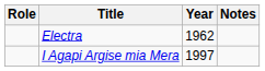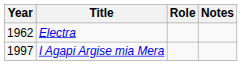 <table class="wikitable sortable">
 <tr>
+<th>Year</th>
+<th>Title</th>
 <th>Role</th>
-<th>Title</th>
-<th>Year</th>
 <th class="unsortable">Notes</th>
 </tr>
 <tr>
+<td>1962</td>
+<td><em><a href='#'>Electra</a></em></td>
 <td></td>
-<td><em><a href='#'>Electra</a></em></td>
-<td>1962</td>
 <td></td>
 </tr>
 <tr>
+<td>1997</td>
+<td><em><a href='#'>I Agapi Argise mia Mera</a></em></td>
 <td></td>
-<td><em><a href='#'>I Agapi Argise mia Mera</a></em></td>
-<td>1997</td>
 <td></td>
 </tr>
 </table>
